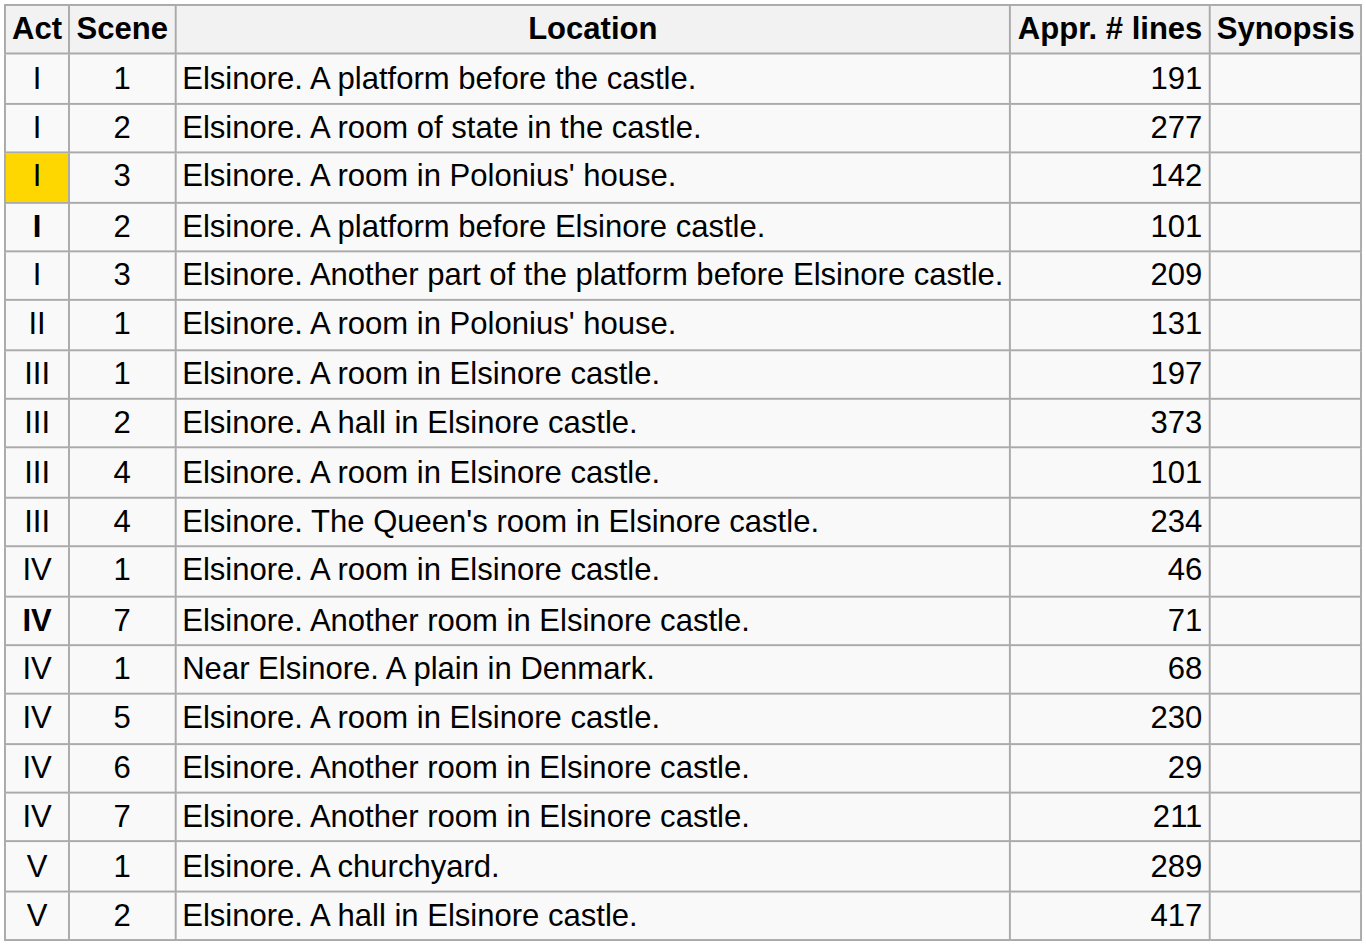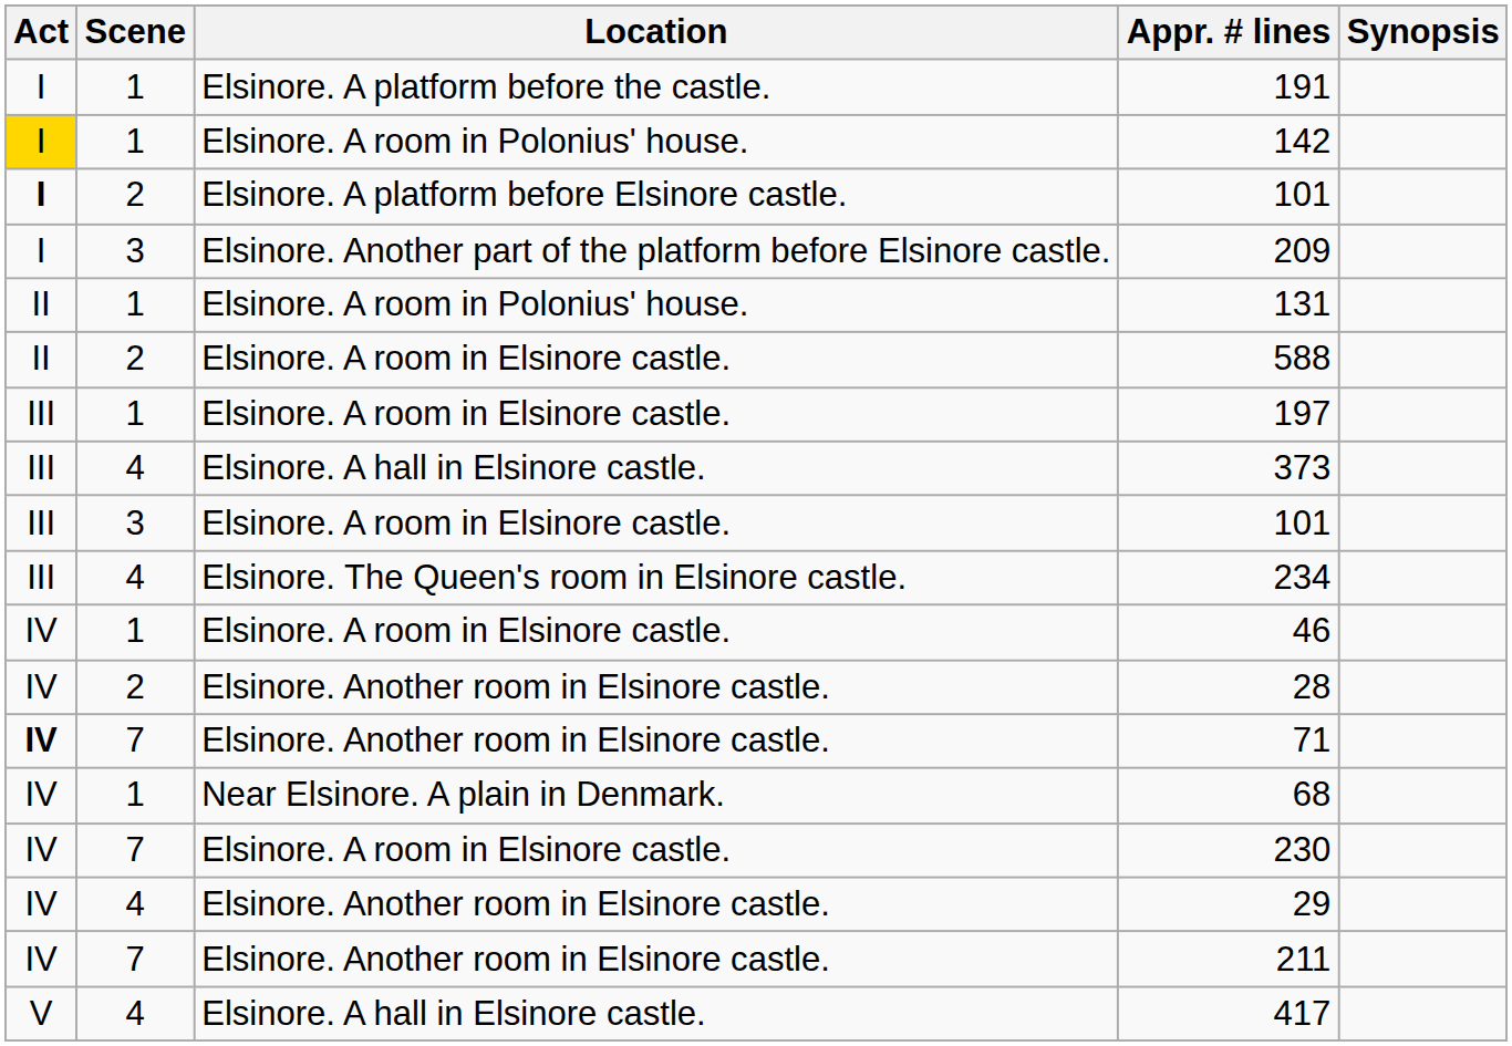 <table class="wikitable">
 <tr>
 <th>Act</th>
 <th data-sort-type="number">Scene</th>
 <th>Location</th>
 <th data-sort-type="number">Appr. # lines</th>
 <th>Synopsis</th>
 </tr>
 <tr>
 <td style="text-align:center;">I</td>
 <td style="text-align:center;">1</td>
 <td>Elsinore. A platform before the castle.</td>
 <td style="text-align:right;">191</td>
 <td></td>
 </tr>
 <tr>
-<td style="text-align:center;">I</td>
-<td style="text-align:center;">2</td>
-<td>Elsinore. A room of state in the castle.</td>
-<td style="text-align:right;">277</td>
-<td></td>
-</tr>
-<tr>
 <td style="background: gold; text-align:center;">I</td>
-<td style="text-align:center;">3</td>
+<td style="text-align:center;">1</td>
 <td>Elsinore. A room in Polonius' house.</td>
 <td style="text-align:right;">142</td>
 <td></td>
 </tr>
 <tr>
 <td style="text-align:center;"><strong>I</strong></td>
 <td style="text-align:center;">2</td>
 <td>Elsinore. A platform before Elsinore castle.</td>
 <td style="text-align:right;">101</td>
 <td></td>
 </tr>
 <tr>
 <td style="text-align:center;">I</td>
 <td style="text-align:center;">3</td>
 <td>Elsinore. Another part of the platform before Elsinore castle.</td>
 <td style="text-align:right;">209</td>
 <td></td>
 </tr>
 <tr>
 <td style="text-align:center;">II</td>
 <td style="text-align:center;">1</td>
 <td>Elsinore. A room in Polonius' house.</td>
 <td style="text-align:right;">131</td>
 <td></td>
 </tr>
 <tr>
+<td style="text-align:center;">II</td>
+<td style="text-align:center;">2</td>
+<td>Elsinore. A room in Elsinore castle.</td>
+<td style="text-align:right;">588</td>
+<td></td>
+</tr>
+<tr>
 <td style="text-align:center;">III</td>
 <td style="text-align:center;">1</td>
 <td>Elsinore. A room in Elsinore castle.</td>
 <td style="text-align:right;">197</td>
 <td></td>
 </tr>
 <tr>
 <td style="text-align:center;">III</td>
-<td style="text-align:center;">2</td>
+<td style="text-align:center;">4</td>
 <td>Elsinore. A hall in Elsinore castle.</td>
 <td style="text-align:right;">373</td>
 <td></td>
 </tr>
 <tr>
 <td style="text-align:center;">III</td>
-<td style="text-align:center;">4</td>
+<td style="text-align:center;">3</td>
 <td>Elsinore. A room in Elsinore castle.</td>
 <td style="text-align:right;">101</td>
 <td></td>
 </tr>
 <tr>
 <td style="text-align:center;">III</td>
 <td style="text-align:center;">4</td>
 <td>Elsinore. The Queen's room in Elsinore castle.</td>
 <td style="text-align:right;">234</td>
 <td></td>
 </tr>
 <tr>
 <td style="text-align:center;">IV</td>
 <td style="text-align:center;">1</td>
 <td>Elsinore. A room in Elsinore castle.</td>
 <td style="text-align:right;">46</td>
 <td></td>
 </tr>
 <tr>
+<td style="text-align:center;">IV</td>
+<td style="text-align:center;">2</td>
+<td>Elsinore. Another room in Elsinore castle.</td>
+<td style="text-align:right;">28</td>
+<td></td>
+</tr>
+<tr>
 <td style="text-align:center;"><strong>IV</strong></td>
 <td style="text-align:center;">7</td>
 <td>Elsinore. Another room in Elsinore castle.</td>
 <td style="text-align:right;">71</td>
 <td></td>
 </tr>
 <tr>
 <td style="text-align:center;">IV</td>
 <td style="text-align:center;">1</td>
 <td>Near Elsinore. A plain in Denmark.</td>
 <td style="text-align:right;">68</td>
 <td></td>
 </tr>
 <tr>
 <td style="text-align:center;">IV</td>
-<td style="text-align:center;">5</td>
+<td style="text-align:center;">7</td>
 <td>Elsinore. A room in Elsinore castle.</td>
 <td style="text-align:right;">230</td>
 <td></td>
 </tr>
 <tr>
 <td style="text-align:center;">IV</td>
-<td style="text-align:center;">6</td>
+<td style="text-align:center;">4</td>
 <td>Elsinore. Another room in Elsinore castle.</td>
 <td style="text-align:right;">29</td>
 <td></td>
 </tr>
 <tr>
 <td style="text-align:center;">IV</td>
 <td style="text-align:center;">7</td>
 <td>Elsinore. Another room in Elsinore castle.</td>
 <td style="text-align:right;">211</td>
 <td></td>
 </tr>
 <tr>
 <td style="text-align:center;">V</td>
-<td style="text-align:center;">1</td>
-<td>Elsinore. A churchyard.</td>
-<td style="text-align:right;">289</td>
-<td></td>
-</tr>
-<tr>
-<td style="text-align:center;">V</td>
-<td style="text-align:center;">2</td>
+<td style="text-align:center;">4</td>
 <td>Elsinore. A hall in Elsinore castle.</td>
 <td style="text-align:right;">417</td>
 <td></td>
 </tr>
 </table>
